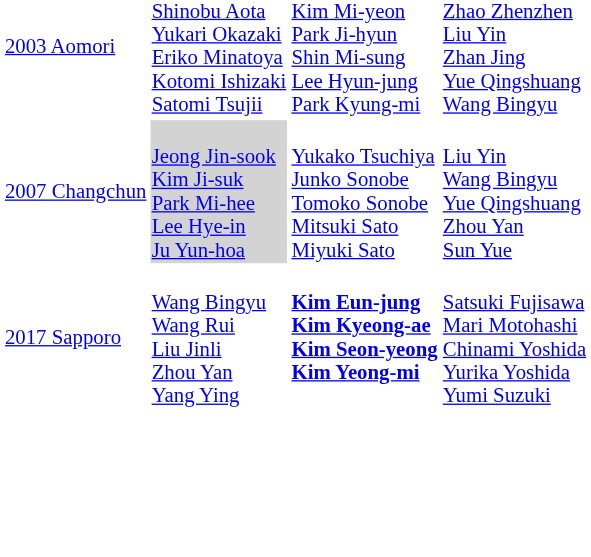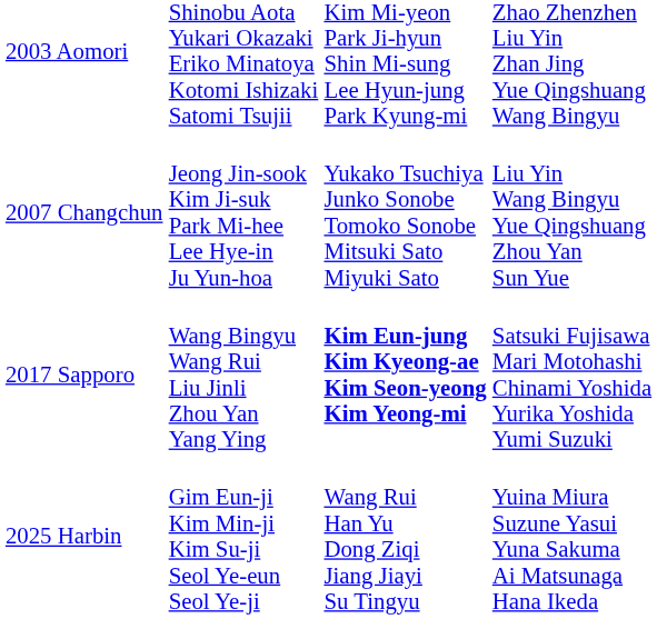 <table>
 <tr>
 <td><a href='#'>2003 Aomori</a></td>
 <td><br><a href='#'>Shinobu Aota</a><br><a href='#'>Yukari Okazaki</a><br><a href='#'>Eriko Minatoya</a><br><a href='#'>Kotomi Ishizaki</a><br><a href='#'>Satomi Tsujii</a></td>
 <td><br><a href='#'>Kim Mi-yeon</a><br><a href='#'>Park Ji-hyun</a><br><a href='#'>Shin Mi-sung</a><br><a href='#'>Lee Hyun-jung</a><br><a href='#'>Park Kyung-mi</a></td>
 <td><br><a href='#'>Zhao Zhenzhen</a><br><a href='#'>Liu Yin</a><br><a href='#'>Zhan Jing</a><br><a href='#'>Yue Qingshuang</a><br><a href='#'>Wang Bingyu</a></td>
 </tr>
 <tr>
 <td><a href='#'>2007 Changchun</a></td>
-<td style="background: lightgrey;"><br><a href='#'>Jeong Jin-sook</a><br><a href='#'>Kim Ji-suk</a><br><a href='#'>Park Mi-hee</a><br><a href='#'>Lee Hye-in</a><br><a href='#'>Ju Yun-hoa</a></td>
+<td><br><a href='#'>Jeong Jin-sook</a><br><a href='#'>Kim Ji-suk</a><br><a href='#'>Park Mi-hee</a><br><a href='#'>Lee Hye-in</a><br><a href='#'>Ju Yun-hoa</a></td>
 <td><br><a href='#'>Yukako Tsuchiya</a><br><a href='#'>Junko Sonobe</a><br><a href='#'>Tomoko Sonobe</a><br><a href='#'>Mitsuki Sato</a><br><a href='#'>Miyuki Sato</a></td>
 <td><br><a href='#'>Liu Yin</a><br><a href='#'>Wang Bingyu</a><br><a href='#'>Yue Qingshuang</a><br><a href='#'>Zhou Yan</a><br><a href='#'>Sun Yue</a></td>
 </tr>
 <tr>
 <td><a href='#'>2017 Sapporo</a></td>
 <td><br><a href='#'>Wang Bingyu</a><br><a href='#'>Wang Rui</a><br><a href='#'>Liu Jinli</a><br><a href='#'>Zhou Yan</a><br><a href='#'>Yang Ying</a></td>
 <td valign=top><strong><br><a href='#'>Kim Eun-jung</a><br><a href='#'>Kim Kyeong-ae</a><br><a href='#'>Kim Seon-yeong</a><br><a href='#'>Kim Yeong-mi</a></strong></td>
 <td><br><a href='#'>Satsuki Fujisawa</a><br><a href='#'>Mari Motohashi</a><br><a href='#'>Chinami Yoshida</a><br><a href='#'>Yurika Yoshida</a><br><a href='#'>Yumi Suzuki</a></td>
 </tr>
+<tr>
+<td><a href='#'>2025 Harbin</a></td>
+<td><br><a href='#'>Gim Eun-ji</a><br><a href='#'>Kim Min-ji</a><br><a href='#'>Kim Su-ji</a><br><a href='#'>Seol Ye-eun</a><br><a href='#'>Seol Ye-ji</a></td>
+<td><br><a href='#'>Wang Rui</a><br><a href='#'>Han Yu</a><br><a href='#'>Dong Ziqi</a><br><a href='#'>Jiang Jiayi</a><br><a href='#'>Su Tingyu</a></td>
+<td><br><a href='#'>Yuina Miura</a><br><a href='#'>Suzune Yasui</a><br><a href='#'>Yuna Sakuma</a><br><a href='#'>Ai Matsunaga</a><br><a href='#'>Hana Ikeda</a></td>
+</tr>
 </table>
